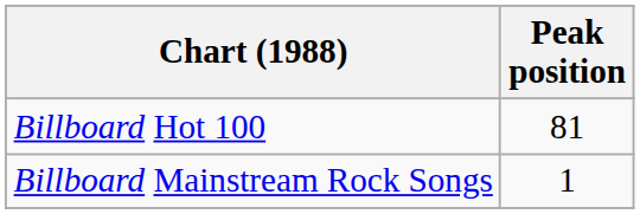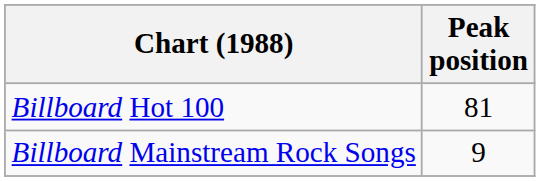 <table class="wikitable sortable">
 <tr>
 <th align="center">Chart (1988)</th>
 <th align="left">Peak<br>position</th>
 </tr>
 <tr>
 <td align="left"><em><a href='#'>Billboard</a></em> <a href='#'>Hot 100</a></td>
 <td align="center">81</td>
 </tr>
 <tr>
 <td align="left"><em><a href='#'>Billboard</a></em> <a href='#'>Mainstream Rock Songs</a></td>
-<td align="center">1</td>
+<td align="center">9</td>
 </tr>
 </table>
